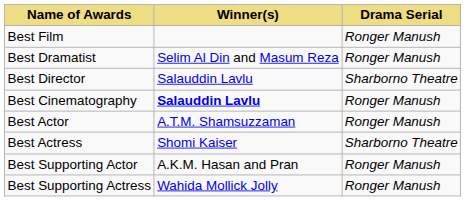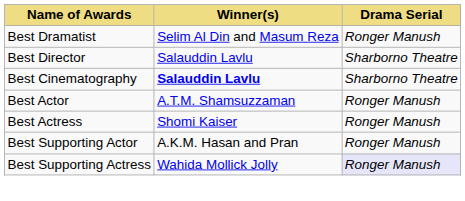 <table class="wikitable">
 <tr>
 <th style="background:#EEDD82;">Name of Awards</th>
 <th style="background:#EEDD82;">Winner(s)</th>
 <th style="background:#EEDD82;">Drama Serial</th>
-</tr>
-<tr>
-<td>Best Film</td>
-<td></td>
-<td><em>Ronger Manush</em></td>
 </tr>
 <tr>
 <td>Best Dramatist</td>
 <td><a href='#'>Selim Al Din</a> and <a href='#'>Masum Reza</a></td>
 <td><em>Ronger Manush</em></td>
 </tr>
 <tr>
 <td>Best Director</td>
 <td><a href='#'>Salauddin Lavlu</a></td>
 <td><em>Sharborno Theatre</em></td>
 </tr>
 <tr>
 <td>Best Cinematography</td>
 <td><strong><a href='#'>Salauddin Lavlu</a></strong></td>
-<td><em>Ronger Manush</em></td>
+<td><em>Sharborno Theatre</em></td>
 </tr>
 <tr>
 <td>Best Actor</td>
 <td><a href='#'>A.T.M. Shamsuzzaman</a></td>
 <td><em>Ronger Manush</em></td>
 </tr>
 <tr>
 <td>Best Actress</td>
 <td><a href='#'>Shomi Kaiser</a></td>
-<td><em>Sharborno Theatre</em></td>
+<td><em>Ronger Manush</em></td>
 </tr>
 <tr>
 <td>Best Supporting Actor</td>
 <td>A.K.M. Hasan and Pran</td>
 <td><em>Ronger Manush</em></td>
 </tr>
 <tr>
 <td>Best Supporting Actress</td>
 <td><a href='#'>Wahida Mollick Jolly</a></td>
-<td><em>Ronger Manush</em></td>
+<td style="background: lavender;"><em>Ronger Manush</em></td>
 </tr>
 </table>
